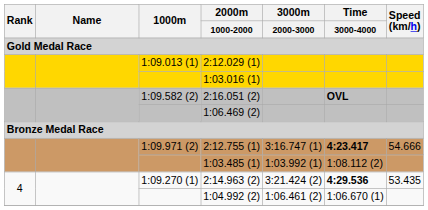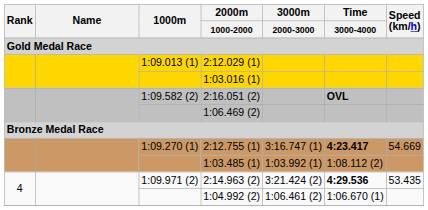 <table class="wikitable">
 <tr>
 <th rowspan=2 width=20>Rank</th>
 <th rowspan=2 width=150>Name</th>
 <th rowspan=2>1000m</th>
 <th>2000m</th>
 <th>3000m</th>
 <th>Time</th>
 <th rowspan=2>Speed<br>(km/<a href='#'>h</a>)</th>
 </tr>
 <tr>
 <th><small>1000-2000</small></th>
 <th><small>2000-3000</small></th>
 <th><small>3000-4000</small></th>
 </tr>
 <tr>
 <td colspan=8 bgcolor=d3d3d3><strong>Gold Medal Race</strong></td>
 </tr>
 <tr bgcolor=gold>
 <td rowspan=2 align=center></td>
 <td rowspan=2></td>
 <td>1:09.013 (1)</td>
 <td>2:12.029 (1)</td>
 <td></td>
 <td></td>
 <td></td>
 </tr>
 <tr bgcolor=gold>
 <td></td>
 <td>1:03.016 (1)</td>
 <td></td>
 <td></td>
 <td></td>
 </tr>
 <tr bgcolor=silver>
 <td rowspan=2 align=center></td>
 <td rowspan=2></td>
 <td>1:09.582 (2)</td>
 <td>2:16.051 (2)</td>
 <td></td>
 <td><strong>OVL</strong></td>
 <td></td>
 </tr>
 <tr bgcolor=silver>
 <td></td>
 <td>1:06.469 (2)</td>
 <td></td>
 <td></td>
 <td></td>
 </tr>
 <tr>
 <td colspan=8 bgcolor=d3d3d3><strong>Bronze Medal Race</strong></td>
 </tr>
 <tr bgcolor=cc9966>
 <td rowspan=2 align=center></td>
 <td rowspan=2></td>
-<td>1:09.971 (2)</td>
+<td>1:09.270 (1)</td>
 <td>2:12.755 (1)</td>
 <td>3:16.747 (1)</td>
 <td><strong>4:23.417</strong></td>
-<td>54.666</td>
+<td>54.669</td>
 </tr>
 <tr bgcolor=cc9966>
 <td></td>
 <td>1:03.485 (1)</td>
 <td>1:03.992 (1)</td>
 <td>1:08.112 (2)</td>
 <td></td>
 </tr>
 <tr>
 <td align=center rowspan=2>4</td>
 <td rowspan=2></td>
-<td>1:09.270 (1)</td>
+<td>1:09.971 (2)</td>
 <td>2:14.963 (2)</td>
 <td>3:21.424 (2)</td>
 <td><strong>4:29.536</strong></td>
 <td>53.435</td>
 </tr>
 <tr>
 <td></td>
 <td>1:04.992 (2)</td>
 <td>1:06.461 (2)</td>
 <td>1:06.670 (1)</td>
 <td></td>
 </tr>
 <tr>
 </tr>
 </table>
